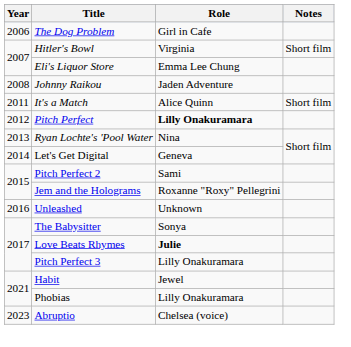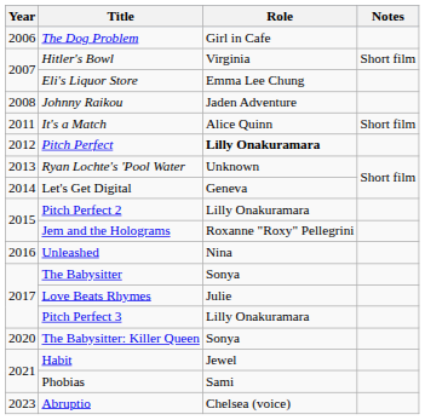 <table class="wikitable sortable">
 <tr style="background:#b0c4de; text-align:center;">
 <th>Year</th>
 <th>Title</th>
 <th>Role</th>
 <th class="unsortable">Notes</th>
 </tr>
 <tr>
 <td>2006</td>
 <td><em><a href='#'>The Dog Problem</a></em></td>
 <td>Girl in Cafe</td>
 <td></td>
 </tr>
 <tr>
 <td rowspan="2">2007</td>
 <td><em>Hitler's Bowl</em></td>
 <td>Virginia</td>
 <td>Short film</td>
 </tr>
 <tr>
 <td><em>Eli's Liquor Store</em></td>
 <td>Emma Lee Chung</td>
 <td></td>
 </tr>
 <tr>
 <td>2008</td>
 <td><em>Johnny Raikou</em></td>
 <td>Jaden Adventure</td>
 <td></td>
 </tr>
 <tr>
 <td>2011</td>
 <td><em>It's a Match</em></td>
 <td>Alice Quinn</td>
 <td>Short film</td>
 </tr>
 <tr>
 <td>2012</td>
 <td><em><a href='#'>Pitch Perfect</a></em></td>
 <td><strong>Lilly Onakuramara</strong></td>
 <td></td>
 </tr>
 <tr>
 <td>2013</td>
 <td><em>Ryan Lochte's 'Pool Water<strong></td>
-<td>Nina</td>
+<td>Unknown</td>
 <td rowspan="2">Short film</td>
 </tr>
 <tr>
 <td>2014</td>
 <td></em>Let's Get Digital<em></td>
 <td>Geneva</td>
 </tr>
 <tr>
 <td rowspan="2">2015</td>
 <td></em><a href='#'>Pitch Perfect 2</a><em></td>
-<td>Sami</td>
+<td>Lilly Onakuramara</td>
 <td></td>
 </tr>
 <tr>
 <td></em><a href='#'>Jem and the Holograms</a><em></td>
 <td>Roxanne "Roxy" Pellegrini</td>
 <td></td>
 </tr>
 <tr>
 <td>2016</td>
 <td></em><a href='#'>Unleashed</a><em></td>
-<td>Unknown</td>
+<td>Nina</td>
 <td></td>
 </tr>
 <tr>
 <td rowspan="3">2017</td>
 <td></em><a href='#'>The Babysitter</a><em></td>
 <td>Sonya</td>
 <td></td>
 </tr>
 <tr>
 <td></em><a href='#'>Love Beats Rhymes</a><em></td>
-<td><strong>Julie</strong></td>
+<td>Julie</td>
 <td></td>
 </tr>
 <tr>
 <td></em><a href='#'>Pitch Perfect 3</a><em></td>
 <td>Lilly Onakuramara</td>
+<td></td>
+</tr>
+<tr>
+<td>2020</td>
+<td></em><a href='#'>The Babysitter: Killer Queen</a><em></td>
+<td>Sonya</td>
 <td></td>
 </tr>
 <tr>
 <td rowspan="2">2021</td>
 <td></em><a href='#'>Habit</a><em></td>
 <td>Jewel</td>
 <td></td>
 </tr>
 <tr>
 <td></em>Phobias<em></td>
-<td>Lilly Onakuramara</td>
+<td>Sami</td>
 <td></td>
 </tr>
 <tr>
 <td>2023</td>
 <td></em><a href='#'>Abruptio</a><em></td>
 <td>Chelsea (voice)</td>
 <td></td>
 </tr>
 </table>
